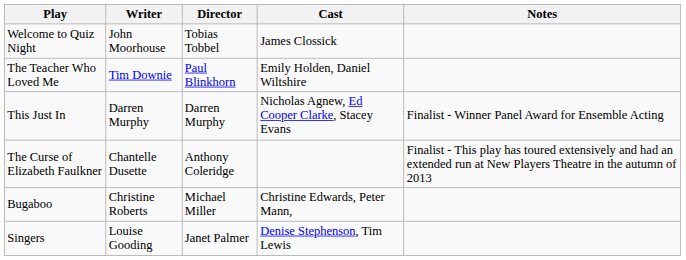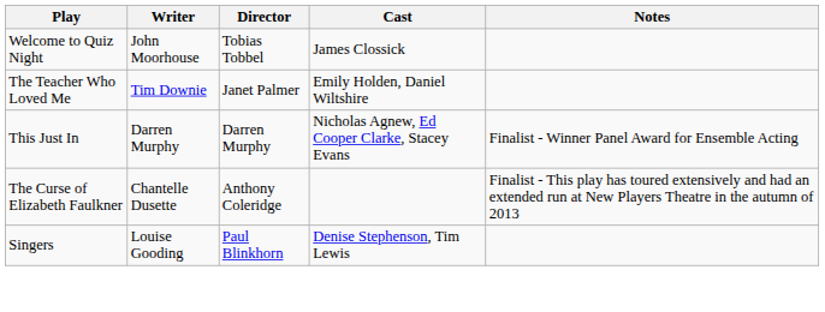 <table class="wikitable">
 <tr>
 <th>Play</th>
 <th>Writer</th>
 <th>Director</th>
 <th>Cast</th>
 <th>Notes</th>
 </tr>
 <tr>
 <td>Welcome to Quiz Night</td>
 <td>John Moorhouse</td>
 <td>Tobias Tobbel</td>
 <td>James Clossick</td>
 <td></td>
 </tr>
 <tr>
 <td>The Teacher Who Loved Me</td>
 <td><a href='#'>Tim Downie</a></td>
-<td><a href='#'>Paul Blinkhorn</a></td>
+<td>Janet Palmer</td>
 <td>Emily Holden, Daniel Wiltshire</td>
 <td></td>
 </tr>
 <tr>
 <td>This Just In</td>
 <td>Darren Murphy</td>
 <td>Darren Murphy</td>
 <td>Nicholas Agnew, <a href='#'>Ed Cooper Clarke</a>, Stacey Evans</td>
 <td>Finalist - Winner Panel Award for Ensemble Acting</td>
 </tr>
 <tr>
 <td>The Curse of Elizabeth Faulkner</td>
 <td>Chantelle Dusette</td>
 <td>Anthony Coleridge</td>
 <td></td>
 <td>Finalist - This play has toured extensively and had an extended run at New Players Theatre in the autumn of 2013</td>
 </tr>
 <tr>
-<td>Bugaboo</td>
-<td>Christine Roberts</td>
-<td>Michael Miller</td>
-<td>Christine Edwards, Peter Mann,</td>
-<td></td>
-</tr>
-<tr>
 <td>Singers</td>
 <td>Louise Gooding</td>
-<td>Janet Palmer</td>
+<td><a href='#'>Paul Blinkhorn</a></td>
 <td><a href='#'>Denise Stephenson</a>, Tim Lewis</td>
 <td></td>
 </tr>
 </table>
